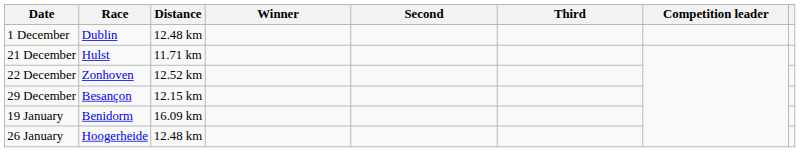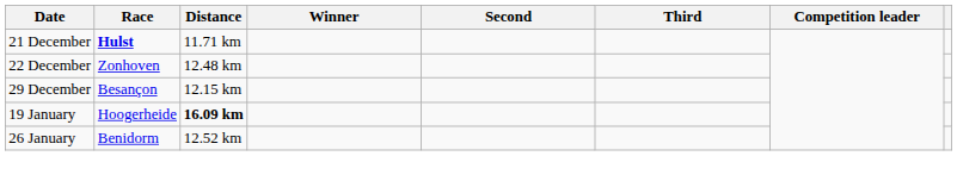 <table class="wikitable" style="white-space: nowrap;">
 <tr>
 <th>Date</th>
 <th>Race</th>
 <th>Distance</th>
 <th width="175">Winner</th>
 <th width="175">Second</th>
 <th width="175">Third</th>
 <th width="175">Competition leader</th>
 <th></th>
 </tr>
 <tr>
-<td>1 December</td>
-<td> <a href='#'>Dublin</a></td>
-<td>12.48 km</td>
-<td></td>
-<td></td>
-<td></td>
-<td></td>
-<td></td>
-</tr>
-<tr>
 <td>21 December</td>
-<td> <a href='#'>Hulst</a></td>
+<td><strong> <a href='#'>Hulst</a></strong></td>
 <td>11.71 km</td>
 <td></td>
 <td></td>
 <td></td>
 <td rowspan="5"></td>
 <td></td>
 </tr>
 <tr>
 <td>22 December</td>
 <td> <a href='#'>Zonhoven</a></td>
-<td>12.52 km</td>
+<td>12.48 km</td>
 <td></td>
 <td></td>
 <td></td>
 <td></td>
 </tr>
 <tr>
 <td>29 December</td>
 <td> <a href='#'>Besançon</a></td>
 <td>12.15 km</td>
 <td></td>
 <td></td>
 <td></td>
 <td></td>
 </tr>
 <tr>
 <td>19 January</td>
-<td> <a href='#'>Benidorm</a></td>
-<td>16.09 km</td>
+<td> <a href='#'>Hoogerheide</a></td>
+<td><strong>16.09 km</strong></td>
 <td></td>
 <td></td>
 <td></td>
 <td></td>
 </tr>
 <tr>
 <td>26 January</td>
-<td> <a href='#'>Hoogerheide</a></td>
-<td>12.48 km</td>
+<td> <a href='#'>Benidorm</a></td>
+<td>12.52 km</td>
 <td></td>
 <td></td>
 <td></td>
 <td></td>
 </tr>
 </table>
